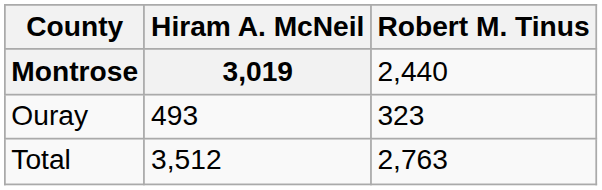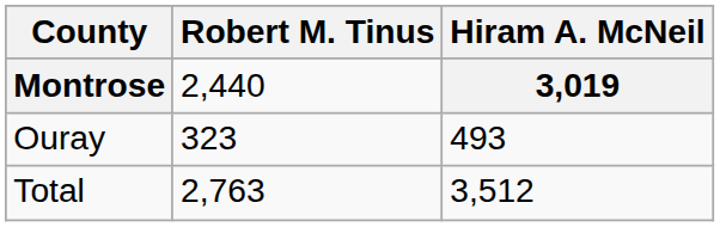 <table class="wikitable mw-collapsible">
 <tr>
 <th>County</th>
+<th>Robert M. Tinus</th>
 <th>Hiram A. McNeil</th>
-<th>Robert M. Tinus</th>
 </tr>
 <tr>
 <th>Montrose</th>
+<td>2,440</td>
 <th>3,019</th>
-<td>2,440</td>
 </tr>
 <tr>
 <td>Ouray</td>
+<td>323</td>
 <td>493</td>
-<td>323</td>
 </tr>
 <tr>
 <td>Total</td>
+<td>2,763</td>
 <td>3,512</td>
-<td>2,763</td>
 </tr>
 </table>
